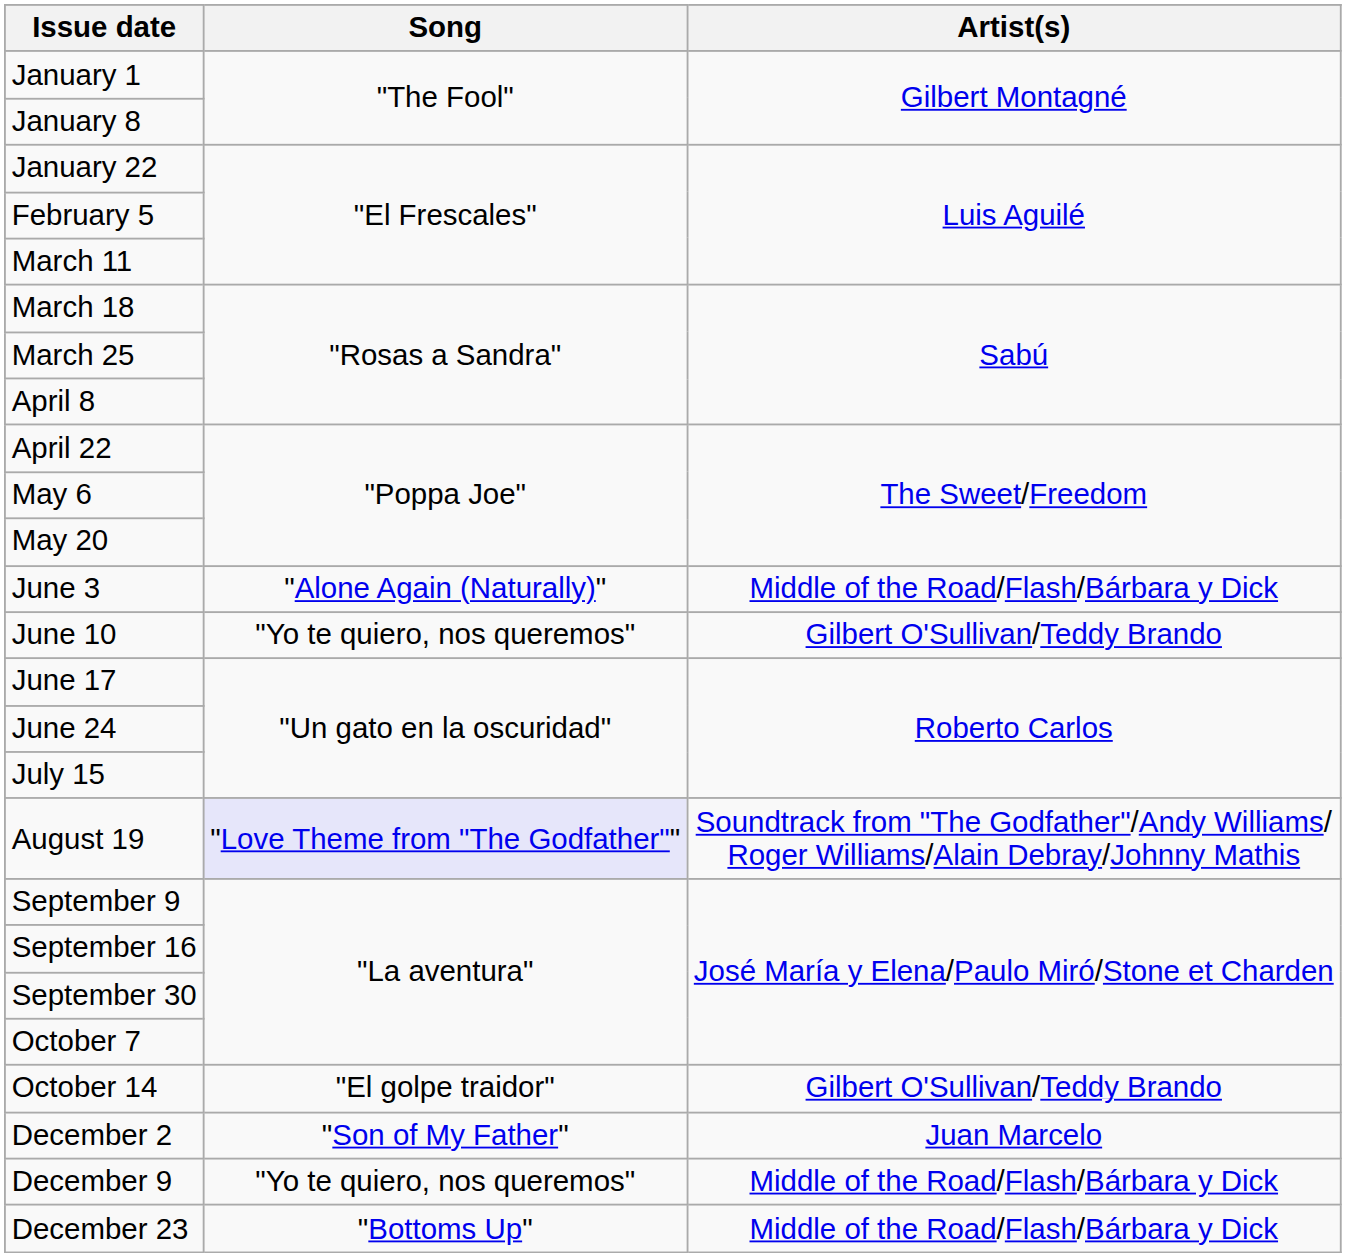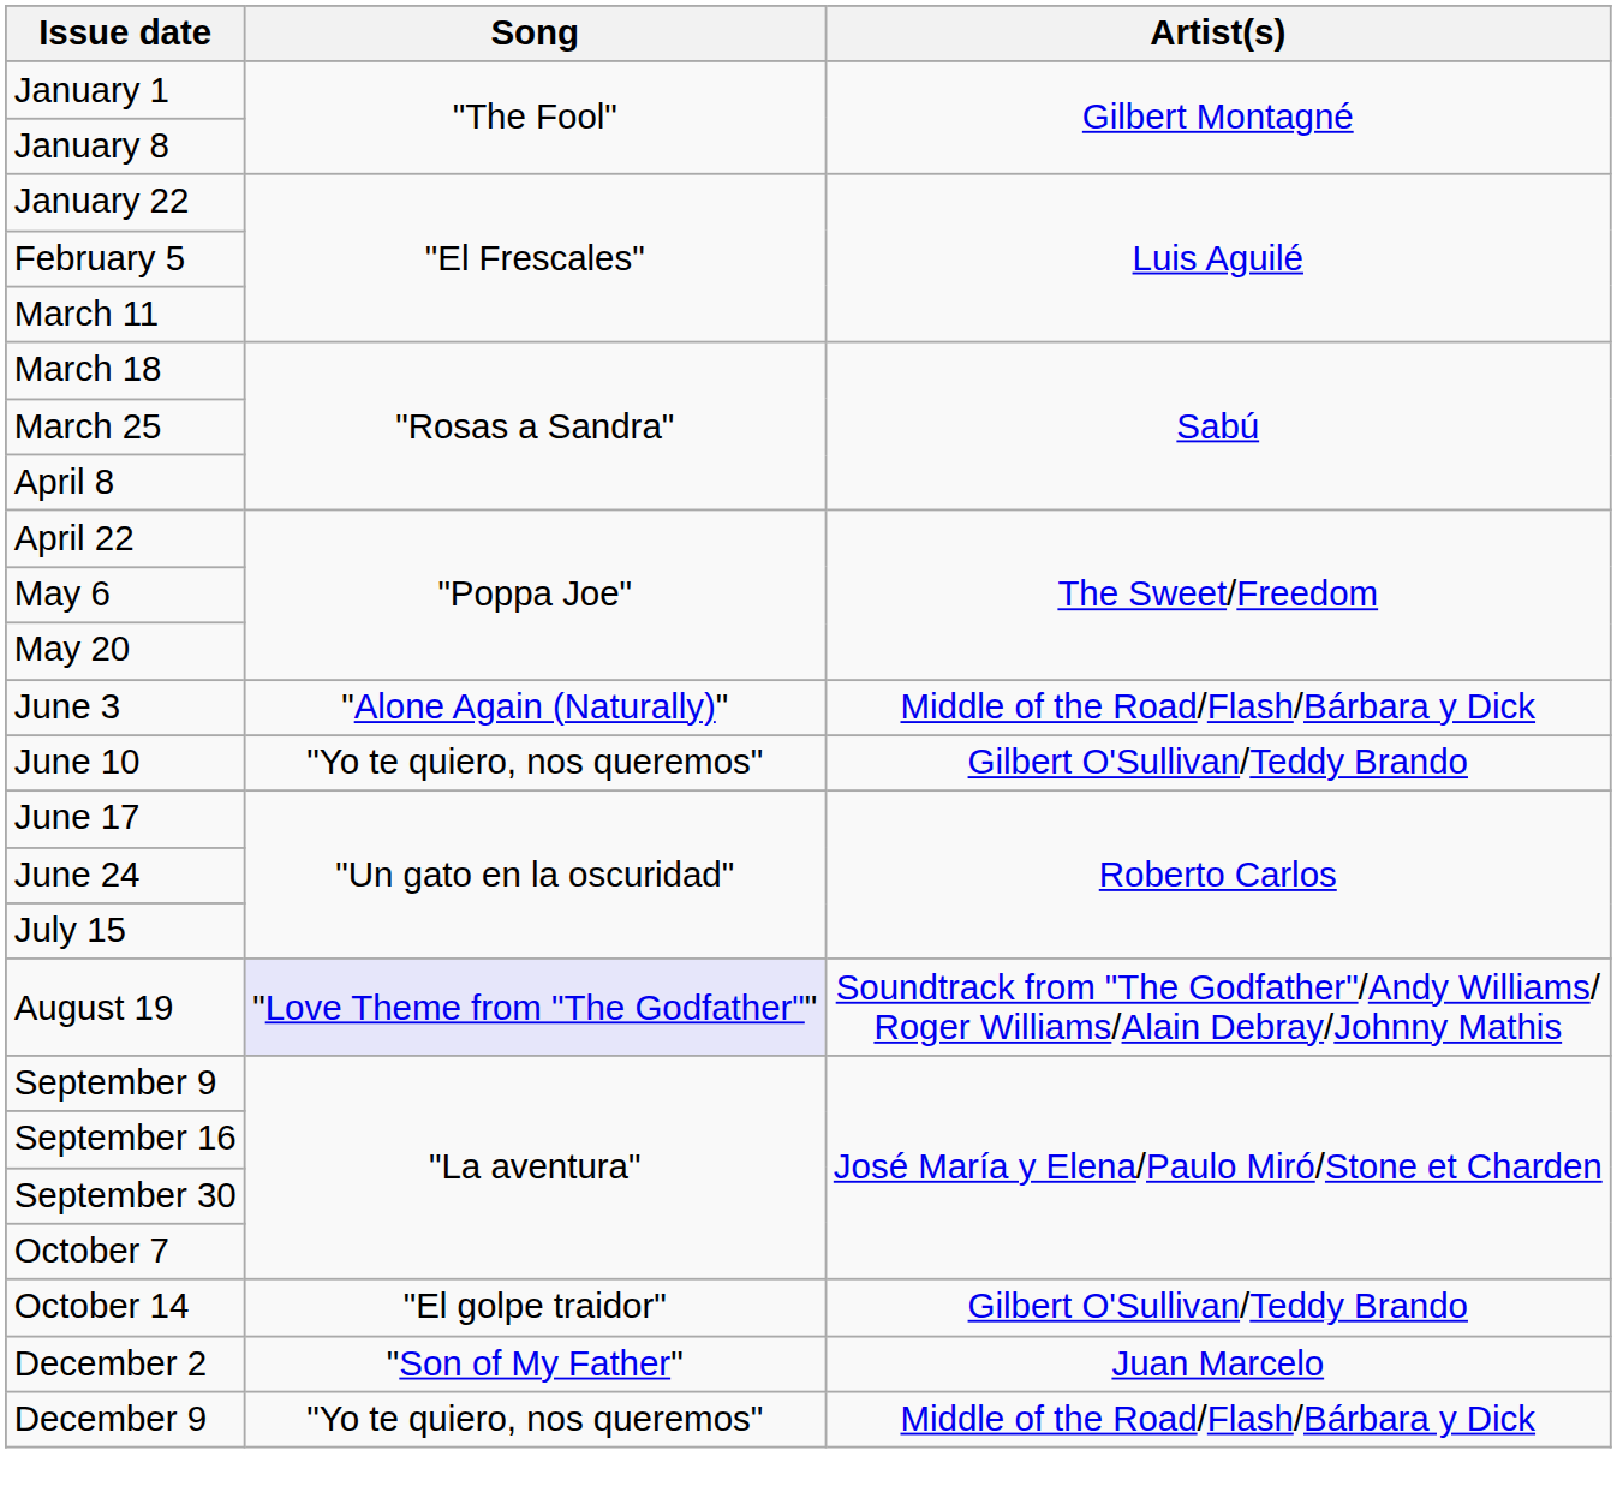 <table class="wikitable">
 <tr>
 <th>Issue date</th>
 <th>Song</th>
 <th>Artist(s)</th>
 </tr>
 <tr>
 <td>January 1</td>
 <td align="center" rowspan="2">"The Fool"</td>
 <td align="center" rowspan="2"><a href='#'>Gilbert Montagné</a></td>
 </tr>
 <tr>
 <td>January 8</td>
 </tr>
 <tr>
 <td>January 22</td>
 <td align="center" rowspan="3">"El Frescales"</td>
 <td align="center" rowspan="3"><a href='#'>Luis Aguilé</a></td>
 </tr>
 <tr>
 <td>February 5</td>
 </tr>
 <tr>
 <td>March 11</td>
 </tr>
 <tr>
 <td>March 18</td>
 <td align="center" rowspan="3">"Rosas a Sandra"</td>
 <td align="center" rowspan="3"><a href='#'>Sabú</a></td>
 </tr>
 <tr>
 <td>March 25</td>
 </tr>
 <tr>
 <td>April 8</td>
 </tr>
 <tr>
 <td>April 22</td>
 <td align="center" rowspan="3">"Poppa Joe"</td>
 <td align="center" rowspan="3"><a href='#'>The Sweet</a>/<a href='#'>Freedom</a></td>
 </tr>
 <tr>
 <td>May 6</td>
 </tr>
 <tr>
 <td>May 20</td>
 </tr>
 <tr>
 <td>June 3</td>
 <td align="center">"<a href='#'>Alone Again (Naturally)</a>"</td>
 <td align="center"><a href='#'>Middle of the Road</a>/<a href='#'>Flash</a>/<a href='#'>Bárbara y Dick</a></td>
 </tr>
 <tr>
 <td>June 10</td>
 <td align="center">"Yo te quiero, nos queremos"</td>
 <td align="center"><a href='#'>Gilbert O'Sullivan</a>/<a href='#'>Teddy Brando</a></td>
 </tr>
 <tr>
 <td>June 17</td>
 <td align="center" rowspan="3">"Un gato en la oscuridad"</td>
 <td align="center" rowspan="3"><a href='#'>Roberto Carlos</a></td>
 </tr>
 <tr>
 <td>June 24</td>
 </tr>
 <tr>
 <td>July 15</td>
 </tr>
 <tr>
 <td>August 19</td>
 <td align="center" style="background: lavender;">"<a href='#'>Love Theme from "The Godfather"</a>"</td>
 <td align="center"><a href='#'>Soundtrack from "The Godfather"</a>/<a href='#'>Andy Williams</a>/<br><a href='#'>Roger Williams</a>/<a href='#'>Alain Debray</a>/<a href='#'>Johnny Mathis</a></td>
 </tr>
 <tr>
 <td>September 9</td>
 <td align="center" rowspan="4">"La aventura"</td>
 <td align="center" rowspan="4"><a href='#'>José María y Elena</a>/<a href='#'>Paulo Miró</a>/<a href='#'>Stone et Charden</a></td>
 </tr>
 <tr>
 <td>September 16</td>
 </tr>
 <tr>
 <td>September 30</td>
 </tr>
 <tr>
 <td>October 7</td>
 </tr>
 <tr>
 <td>October 14</td>
 <td align="center">"El golpe traidor"</td>
 <td align="center"><a href='#'>Gilbert O'Sullivan</a>/<a href='#'>Teddy Brando</a></td>
 </tr>
 <tr>
 <td>December 2</td>
 <td align="center">"<a href='#'>Son of My Father</a>"</td>
 <td align="center"><a href='#'>Juan Marcelo</a></td>
 </tr>
 <tr>
 <td>December 9</td>
 <td align="center">"Yo te quiero, nos queremos"</td>
 <td align="center"><a href='#'>Middle of the Road</a>/<a href='#'>Flash</a>/<a href='#'>Bárbara y Dick</a></td>
 </tr>
-<tr>
-<td>December 23</td>
-<td align="center">"<a href='#'>Bottoms Up</a>"</td>
-<td align="center"><a href='#'>Middle of the Road</a>/<a href='#'>Flash</a>/<a href='#'>Bárbara y Dick</a></td>
-</tr>
 </table>
